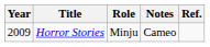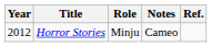 <table class="wikitable">
 <tr>
 <th>Year</th>
 <th>Title</th>
 <th>Role</th>
 <th>Notes</th>
 <th>Ref.</th>
 </tr>
 <tr>
-<td>2009</td>
+<td>2012</td>
 <td><em><a href='#'>Horror Stories</a></em></td>
 <td>Minju</td>
 <td>Cameo</td>
 <td></td>
 </tr>
 </table>
